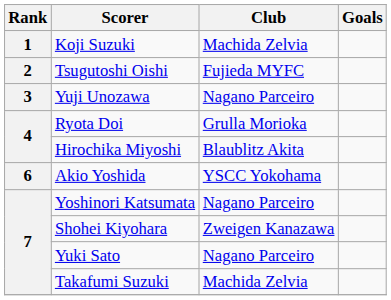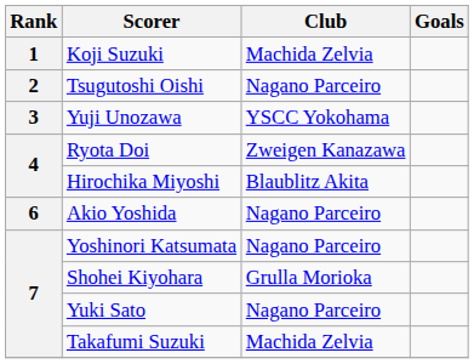 <table class="wikitable">
 <tr>
 <th>Rank</th>
 <th>Scorer</th>
 <th>Club</th>
 <th>Goals</th>
 </tr>
 <tr>
 <th>1</th>
 <td> <a href='#'>Koji Suzuki</a></td>
 <td><a href='#'>Machida Zelvia</a></td>
 <td></td>
 </tr>
 <tr>
 <th>2</th>
 <td> <a href='#'>Tsugutoshi Oishi</a></td>
-<td><a href='#'>Fujieda MYFC</a></td>
+<td><a href='#'>Nagano Parceiro</a></td>
 <td></td>
 </tr>
 <tr>
 <th>3</th>
 <td> <a href='#'>Yuji Unozawa</a></td>
-<td><a href='#'>Nagano Parceiro</a></td>
+<td><a href='#'>YSCC Yokohama</a></td>
 <td></td>
 </tr>
 <tr>
 <th rowspan=2>4</th>
 <td> <a href='#'>Ryota Doi</a></td>
-<td><a href='#'>Grulla Morioka</a></td>
+<td><a href='#'>Zweigen Kanazawa</a></td>
 <td></td>
 </tr>
 <tr>
 <td> <a href='#'>Hirochika Miyoshi</a></td>
 <td><a href='#'>Blaublitz Akita</a></td>
 <td></td>
 </tr>
 <tr>
 <th>6</th>
 <td> <a href='#'>Akio Yoshida</a></td>
-<td><a href='#'>YSCC Yokohama</a></td>
+<td><a href='#'>Nagano Parceiro</a></td>
 <td></td>
 </tr>
 <tr>
 <th rowspan=4>7</th>
 <td> <a href='#'>Yoshinori Katsumata</a></td>
 <td><a href='#'>Nagano Parceiro</a></td>
 <td></td>
 </tr>
 <tr>
 <td> <a href='#'>Shohei Kiyohara</a></td>
-<td><a href='#'>Zweigen Kanazawa</a></td>
+<td><a href='#'>Grulla Morioka</a></td>
 <td></td>
 </tr>
 <tr>
 <td> <a href='#'>Yuki Sato</a></td>
 <td><a href='#'>Nagano Parceiro</a></td>
 <td></td>
 </tr>
 <tr>
 <td> <a href='#'>Takafumi Suzuki</a></td>
 <td><a href='#'>Machida Zelvia</a></td>
 <td></td>
 </tr>
 <tr>
 </tr>
 </table>
